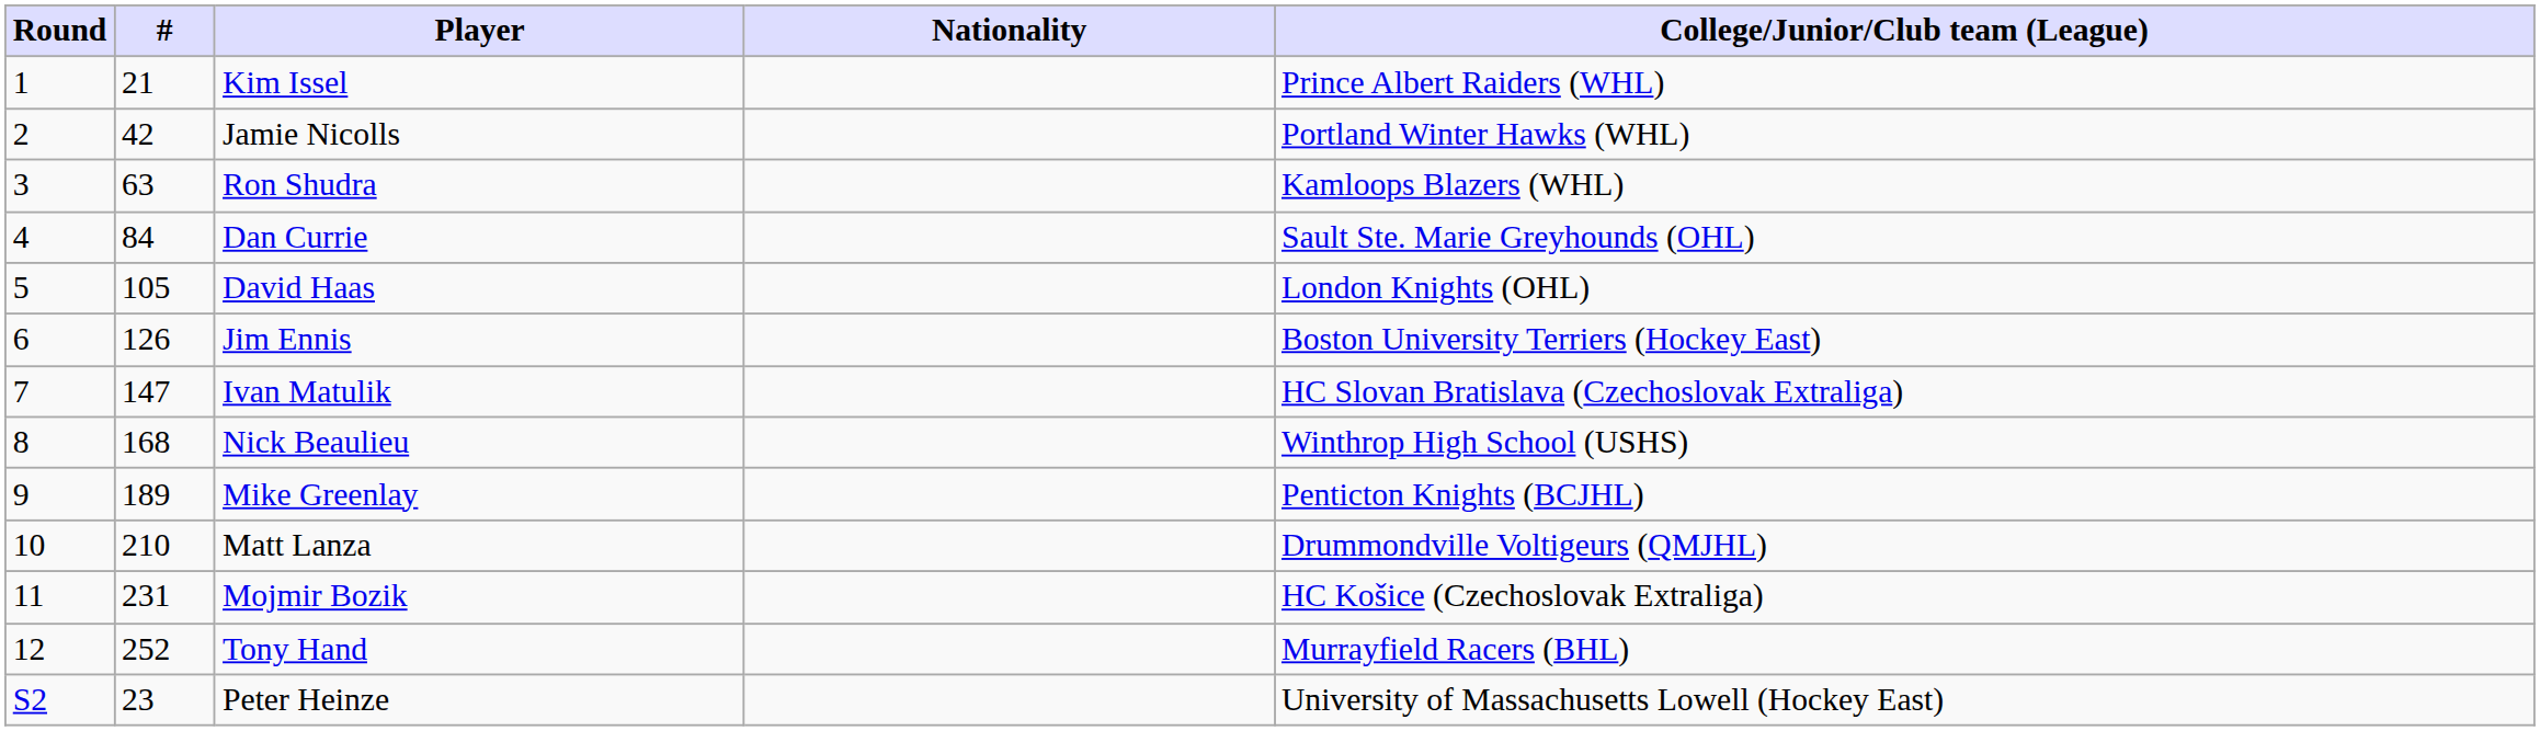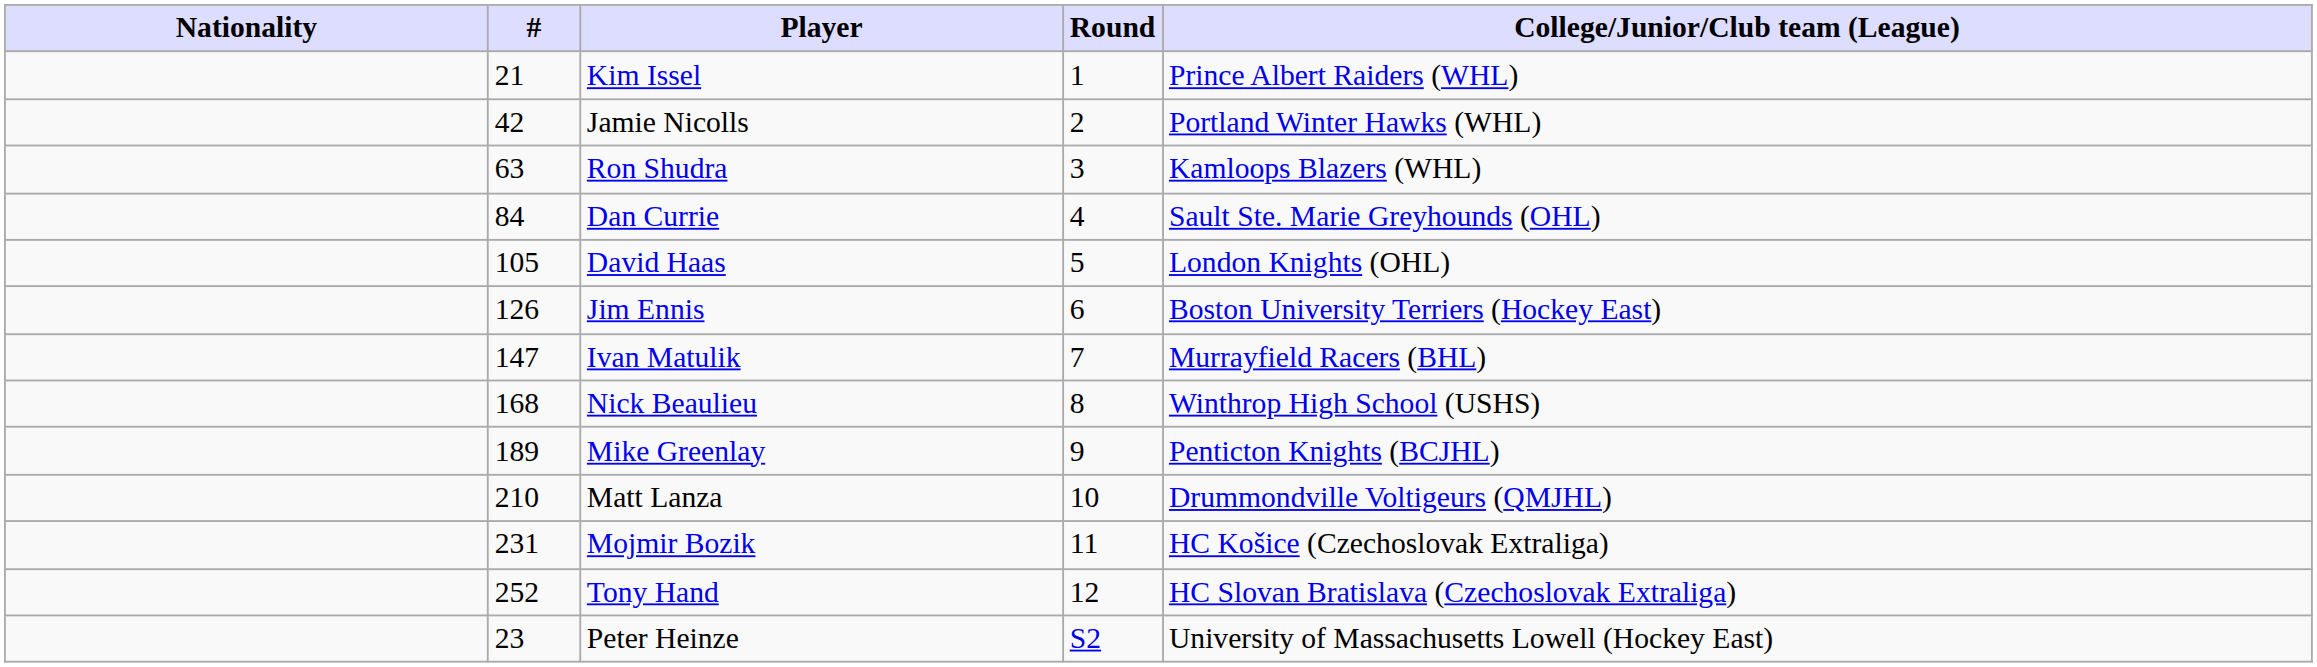 <table class="wikitable">
 <tr style="text-align:center;">
-<th style="background:#ddf; width:4.0%;">Round</th>
+<th style="background:#ddf; width:21.0%;">Nationality</th>
 <th style="background:#ddf; width:4.0%;">#</th>
 <th style="background:#ddf; width:21.0%;">Player</th>
-<th style="background:#ddf; width:21.0%;">Nationality</th>
+<th style="background:#ddf; width:4.0%;">Round</th>
 <th style="background:#ddf; width:100.0%;">College/Junior/Club team (League)</th>
 </tr>
 <tr>
-<td>1</td>
+<td></td>
 <td>21</td>
 <td><a href='#'>Kim Issel</a></td>
-<td></td>
+<td>1</td>
 <td><a href='#'>Prince Albert Raiders</a> (<a href='#'>WHL</a>)</td>
 </tr>
 <tr>
-<td>2</td>
+<td></td>
 <td>42</td>
 <td>Jamie Nicolls</td>
-<td></td>
+<td>2</td>
 <td><a href='#'>Portland Winter Hawks</a> (WHL)</td>
 </tr>
 <tr>
-<td>3</td>
+<td></td>
 <td>63</td>
 <td><a href='#'>Ron Shudra</a></td>
-<td></td>
+<td>3</td>
 <td><a href='#'>Kamloops Blazers</a> (WHL)</td>
 </tr>
 <tr>
-<td>4</td>
+<td></td>
 <td>84</td>
 <td><a href='#'>Dan Currie</a></td>
-<td></td>
+<td>4</td>
 <td><a href='#'>Sault Ste. Marie Greyhounds</a> (<a href='#'>OHL</a>)</td>
 </tr>
 <tr>
-<td>5</td>
+<td></td>
 <td>105</td>
 <td><a href='#'>David Haas</a></td>
-<td></td>
+<td>5</td>
 <td><a href='#'>London Knights</a> (OHL)</td>
 </tr>
 <tr>
-<td>6</td>
+<td></td>
 <td>126</td>
 <td><a href='#'>Jim Ennis</a></td>
-<td></td>
+<td>6</td>
 <td><a href='#'>Boston University Terriers</a> (<a href='#'>Hockey East</a>)</td>
 </tr>
 <tr>
-<td>7</td>
+<td></td>
 <td>147</td>
 <td><a href='#'>Ivan Matulik</a></td>
+<td>7</td>
+<td><a href='#'>Murrayfield Racers</a> (<a href='#'>BHL</a>)</td>
+</tr>
+<tr>
 <td></td>
+<td>168</td>
+<td><a href='#'>Nick Beaulieu</a></td>
+<td>8</td>
+<td><a href='#'>Winthrop High School</a> (USHS)</td>
+</tr>
+<tr>
+<td></td>
+<td>189</td>
+<td><a href='#'>Mike Greenlay</a></td>
+<td>9</td>
+<td><a href='#'>Penticton Knights</a> (<a href='#'>BCJHL</a>)</td>
+</tr>
+<tr>
+<td></td>
+<td>210</td>
+<td>Matt Lanza</td>
+<td>10</td>
+<td><a href='#'>Drummondville Voltigeurs</a> (<a href='#'>QMJHL</a>)</td>
+</tr>
+<tr>
+<td></td>
+<td>231</td>
+<td><a href='#'>Mojmir Bozik</a></td>
+<td>11</td>
+<td><a href='#'>HC Košice</a> (Czechoslovak Extraliga)</td>
+</tr>
+<tr>
+<td></td>
+<td>252</td>
+<td><a href='#'>Tony Hand</a></td>
+<td>12</td>
 <td><a href='#'>HC Slovan Bratislava</a> (<a href='#'>Czechoslovak Extraliga</a>)</td>
 </tr>
 <tr>
-<td>8</td>
-<td>168</td>
-<td><a href='#'>Nick Beaulieu</a></td>
 <td></td>
-<td><a href='#'>Winthrop High School</a> (USHS)</td>
-</tr>
-<tr>
-<td>9</td>
-<td>189</td>
-<td><a href='#'>Mike Greenlay</a></td>
-<td></td>
-<td><a href='#'>Penticton Knights</a> (<a href='#'>BCJHL</a>)</td>
-</tr>
-<tr>
-<td>10</td>
-<td>210</td>
-<td>Matt Lanza</td>
-<td></td>
-<td><a href='#'>Drummondville Voltigeurs</a> (<a href='#'>QMJHL</a>)</td>
-</tr>
-<tr>
-<td>11</td>
-<td>231</td>
-<td><a href='#'>Mojmir Bozik</a></td>
-<td></td>
-<td><a href='#'>HC Košice</a> (Czechoslovak Extraliga)</td>
-</tr>
-<tr>
-<td>12</td>
-<td>252</td>
-<td><a href='#'>Tony Hand</a></td>
-<td></td>
-<td><a href='#'>Murrayfield Racers</a> (<a href='#'>BHL</a>)</td>
-</tr>
-<tr>
-<td><a href='#'>S2</a></td>
 <td>23</td>
 <td>Peter Heinze</td>
-<td></td>
+<td><a href='#'>S2</a></td>
 <td>University of Massachusetts Lowell (Hockey East)</td>
 </tr>
 </table>
